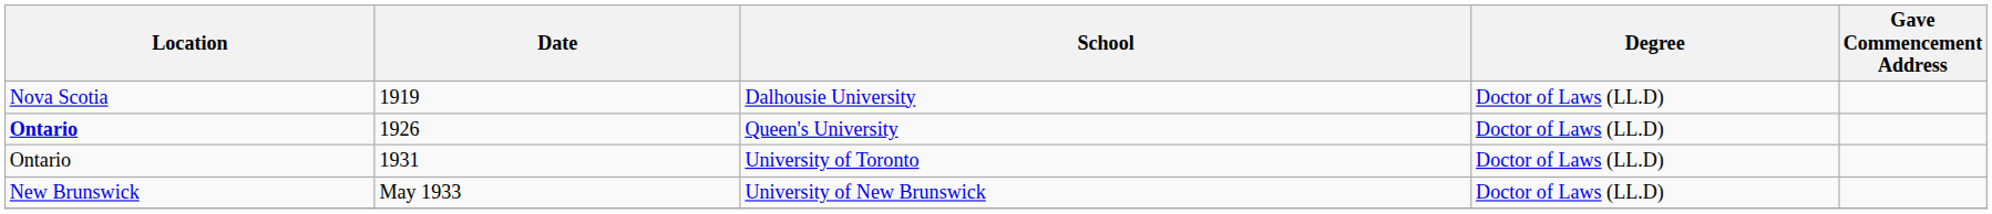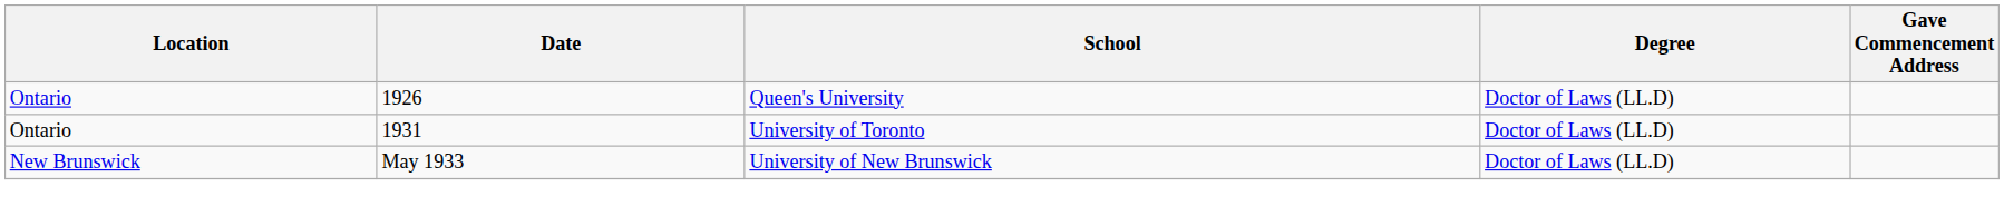 <table class="wikitable" style="width:100%;">
 <tr>
 <th style="width:20%;">Location</th>
 <th style="width:20%;">Date</th>
 <th style="width:40%;">School</th>
 <th style="width:20%;">Degree</th>
 <th style="width:20%;">Gave Commencement Address</th>
 </tr>
 <tr>
-<td><a href='#'>Nova Scotia</a></td>
-<td>1919</td>
-<td><a href='#'>Dalhousie University</a></td>
-<td><a href='#'>Doctor of Laws</a> (LL.D) </td>
-<td></td>
-</tr>
-<tr>
-<td><strong><a href='#'>Ontario</a></strong></td>
+<td><a href='#'>Ontario</a></td>
 <td>1926</td>
 <td><a href='#'>Queen's University</a></td>
 <td><a href='#'>Doctor of Laws</a> (LL.D) </td>
 <td></td>
 </tr>
 <tr>
 <td>Ontario</td>
 <td>1931</td>
 <td><a href='#'>University of Toronto</a></td>
 <td><a href='#'>Doctor of Laws</a> (LL.D) </td>
 <td></td>
 </tr>
 <tr>
 <td><a href='#'>New Brunswick</a></td>
 <td>May 1933</td>
 <td><a href='#'>University of New Brunswick</a></td>
 <td><a href='#'>Doctor of Laws</a> (LL.D) </td>
 <td></td>
 </tr>
 <tr>
 </tr>
 </table>
